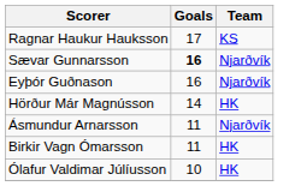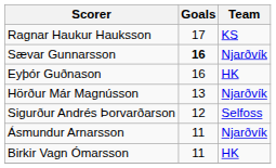 <table class="wikitable">
 <tr>
 <th>Scorer</th>
 <th>Goals</th>
 <th>Team</th>
 </tr>
 <tr>
 <td> Ragnar Haukur Hauksson</td>
 <td align=center>17</td>
 <td><a href='#'>KS</a></td>
 </tr>
 <tr>
 <td> Sævar Gunnarsson</td>
 <td align=center><strong>16</strong></td>
 <td><a href='#'>Njarðvík</a></td>
 </tr>
 <tr>
 <td> Eyþór Guðnason</td>
 <td align=center>16</td>
+<td><a href='#'>HK</a></td>
+</tr>
+<tr>
+<td> Hörður Már Magnússon</td>
+<td align=center>13</td>
 <td><a href='#'>Njarðvík</a></td>
 </tr>
 <tr>
-<td> Hörður Már Magnússon</td>
-<td align=center>14</td>
-<td><a href='#'>HK</a></td>
+<td> Sigurður Andrés Þorvarðarson</td>
+<td align=center>12</td>
+<td><a href='#'>Selfoss</a></td>
 </tr>
 <tr>
 <td> Ásmundur Arnarsson</td>
 <td align=center>11</td>
 <td><a href='#'>Njarðvík</a></td>
 </tr>
 <tr>
 <td> Birkir Vagn Ómarsson</td>
 <td align=center>11</td>
 <td><a href='#'>HK</a></td>
 </tr>
 <tr>
-<td> Ólafur Valdimar Júlíusson</td>
-<td align=center>10</td>
-<td><a href='#'>HK</a></td>
-</tr>
-<tr>
 </tr>
 </table>
